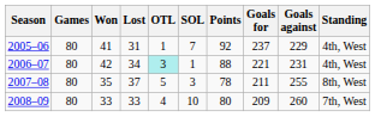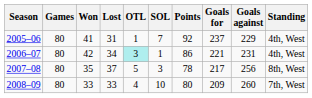 <table class="wikitable" style="text-align:center">
 <tr>
 <th>Season</th>
 <th>Games</th>
 <th>Won</th>
 <th>Lost</th>
 <th>OTL</th>
 <th>SOL</th>
 <th>Points</th>
 <th>Goals<br>for</th>
 <th>Goals<br>against</th>
 <th>Standing</th>
 </tr>
 <tr>
 <td><a href='#'>2005–06</a></td>
 <td>80</td>
 <td>41</td>
 <td>31</td>
 <td>1</td>
 <td>7</td>
 <td>92</td>
 <td>237</td>
 <td>229</td>
 <td>4th, West</td>
 </tr>
 <tr>
 <td><a href='#'>2006–07</a></td>
 <td>80</td>
 <td>42</td>
 <td>34</td>
 <td style="background: paleturquoise;">3</td>
 <td>1</td>
-<td>88</td>
+<td>86</td>
 <td>221</td>
 <td>231</td>
 <td>4th, West</td>
 </tr>
 <tr>
 <td><a href='#'>2007–08</a></td>
 <td>80</td>
 <td>35</td>
 <td>37</td>
 <td>5</td>
 <td>3</td>
 <td>78</td>
-<td>211</td>
-<td>255</td>
+<td>217</td>
+<td>256</td>
 <td>8th, West</td>
 </tr>
 <tr>
 <td><a href='#'>2008–09</a></td>
 <td>80</td>
 <td>33</td>
 <td>33</td>
 <td>4</td>
 <td>10</td>
 <td>80</td>
 <td>209</td>
 <td>260</td>
 <td>7th, West</td>
 </tr>
 </table>
